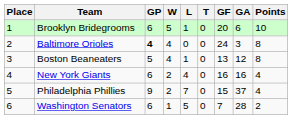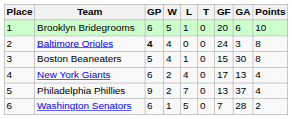 <table class="wikitable">
 <tr>
 <th>Place</th>
 <th width="170">Team</th>
 <th width="20">GP</th>
 <th width="20">W</th>
 <th width="20">L</th>
 <th width="20">T</th>
 <th width="20">GF</th>
 <th width="25">GA</th>
 <th>Points</th>
 </tr>
 <tr bgcolor=#ccffcc>
 <td>1</td>
 <td>Brooklyn Bridegrooms</td>
 <td>6</td>
 <td>5</td>
 <td>1</td>
 <td>0</td>
 <td>20</td>
 <td>6</td>
 <td>10</td>
 </tr>
 <tr>
 <td>2</td>
 <td><a href='#'>Baltimore Orioles</a></td>
 <td><strong>4</strong></td>
 <td>4</td>
 <td>0</td>
 <td>0</td>
 <td>24</td>
 <td>3</td>
 <td>8</td>
 </tr>
 <tr>
 <td>3</td>
 <td>Boston Beaneaters</td>
 <td>5</td>
 <td>4</td>
 <td>1</td>
 <td>0</td>
-<td>13</td>
-<td>12</td>
+<td>15</td>
+<td>30</td>
 <td>8</td>
 </tr>
 <tr>
 <td>4</td>
 <td><a href='#'>New York Giants</a></td>
 <td>6</td>
 <td>2</td>
 <td>4</td>
 <td>0</td>
-<td>16</td>
-<td>16</td>
+<td>17</td>
+<td>13</td>
 <td>4</td>
 </tr>
 <tr>
 <td>5</td>
 <td>Philadelphia Phillies</td>
 <td>9</td>
 <td>2</td>
 <td>7</td>
 <td>0</td>
-<td>15</td>
+<td>13</td>
 <td>37</td>
 <td>4</td>
 </tr>
 <tr>
 <td>6</td>
 <td><a href='#'>Washington Senators</a></td>
 <td>6</td>
 <td>1</td>
 <td>5</td>
 <td>0</td>
 <td>7</td>
 <td>28</td>
 <td>2</td>
 </tr>
 </table>
